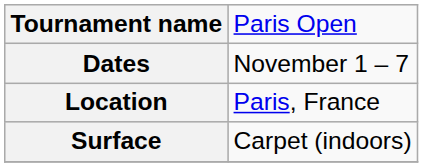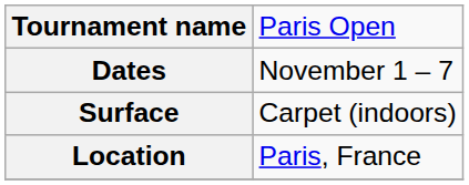 <table class="wikitable">
 <tr>
 <th>Tournament name</th>
 <td><a href='#'>Paris Open</a></td>
 </tr>
 <tr>
 <th>Dates</th>
 <td>November 1 – 7</td>
 </tr>
 <tr>
+<th>Surface</th>
+<td>Carpet (indoors)</td>
+</tr>
+<tr>
 <th>Location</th>
 <td><a href='#'>Paris</a>, France</td>
 </tr>
 <tr>
-<th>Surface</th>
-<td>Carpet (indoors)</td>
-</tr>
-<tr>
 </tr>
 </table>
